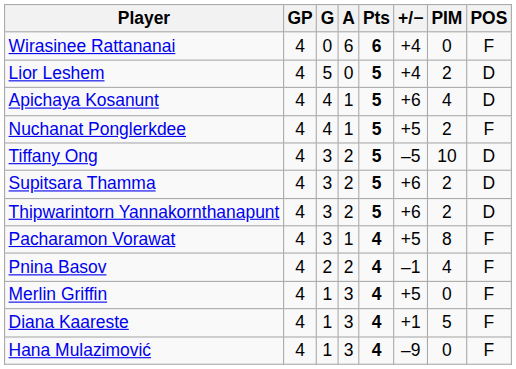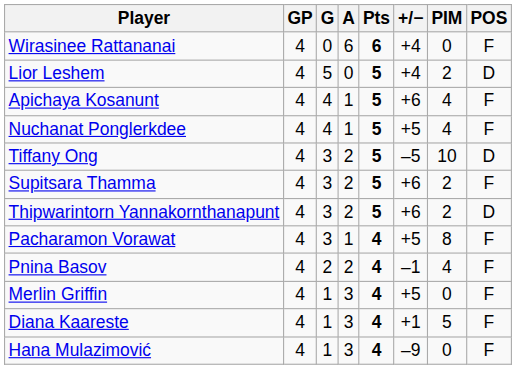 <table class="wikitable sortable" style="text-align:center;">
 <tr>
 <th>Player</th>
 <th>GP</th>
 <th>G</th>
 <th>A</th>
 <th>Pts</th>
 <th>+/−</th>
 <th>PIM</th>
 <th>POS</th>
 </tr>
 <tr>
 <td style="text-align:left;"> <a href='#'>Wirasinee Rattananai</a></td>
 <td>4</td>
 <td>0</td>
 <td>6</td>
 <td><strong>6</strong></td>
 <td>+4</td>
 <td>0</td>
 <td>F</td>
 </tr>
 <tr>
 <td style="text-align:left;"> <a href='#'>Lior Leshem</a></td>
 <td>4</td>
 <td>5</td>
 <td>0</td>
 <td><strong>5</strong></td>
 <td>+4</td>
 <td>2</td>
 <td>D</td>
 </tr>
 <tr>
 <td style="text-align:left;"> <a href='#'>Apichaya Kosanunt</a></td>
 <td>4</td>
 <td>4</td>
 <td>1</td>
 <td><strong>5</strong></td>
 <td>+6</td>
 <td>4</td>
-<td>D</td>
+<td>F</td>
 </tr>
 <tr>
 <td style="text-align:left;"> <a href='#'>Nuchanat Ponglerkdee</a></td>
 <td>4</td>
 <td>4</td>
 <td>1</td>
 <td><strong>5</strong></td>
 <td>+5</td>
-<td>2</td>
+<td>4</td>
 <td>F</td>
 </tr>
 <tr>
 <td style="text-align:left;"> <a href='#'>Tiffany Ong</a></td>
 <td>4</td>
 <td>3</td>
 <td>2</td>
 <td><strong>5</strong></td>
 <td>–5</td>
 <td>10</td>
 <td>D</td>
 </tr>
 <tr>
 <td style="text-align:left;"> <a href='#'>Supitsara Thamma</a></td>
 <td>4</td>
 <td>3</td>
 <td>2</td>
 <td><strong>5</strong></td>
 <td>+6</td>
 <td>2</td>
-<td>D</td>
+<td>F</td>
 </tr>
 <tr>
 <td style="text-align:left;"> <a href='#'>Thipwarintorn Yannakornthanapunt</a></td>
 <td>4</td>
 <td>3</td>
 <td>2</td>
 <td><strong>5</strong></td>
 <td>+6</td>
 <td>2</td>
 <td>D</td>
 </tr>
 <tr>
 <td style="text-align:left;"> <a href='#'>Pacharamon Vorawat</a></td>
 <td>4</td>
 <td>3</td>
 <td>1</td>
 <td><strong>4</strong></td>
 <td>+5</td>
 <td>8</td>
 <td>F</td>
 </tr>
 <tr>
 <td style="text-align:left;"> <a href='#'>Pnina Basov</a></td>
 <td>4</td>
 <td>2</td>
 <td>2</td>
 <td><strong>4</strong></td>
 <td>–1</td>
 <td>4</td>
 <td>F</td>
 </tr>
 <tr>
 <td style="text-align:left;"> <a href='#'>Merlin Griffin</a></td>
 <td>4</td>
 <td>1</td>
 <td>3</td>
 <td><strong>4</strong></td>
 <td>+5</td>
 <td>0</td>
 <td>F</td>
 </tr>
 <tr>
 <td style="text-align:left;"> <a href='#'>Diana Kaareste</a></td>
 <td>4</td>
 <td>1</td>
 <td>3</td>
 <td><strong>4</strong></td>
 <td>+1</td>
 <td>5</td>
 <td>F</td>
 </tr>
 <tr>
 <td style="text-align:left;"> <a href='#'>Hana Mulazimović</a></td>
 <td>4</td>
 <td>1</td>
 <td>3</td>
 <td><strong>4</strong></td>
 <td>–9</td>
 <td>0</td>
 <td>F</td>
 </tr>
 </table>
